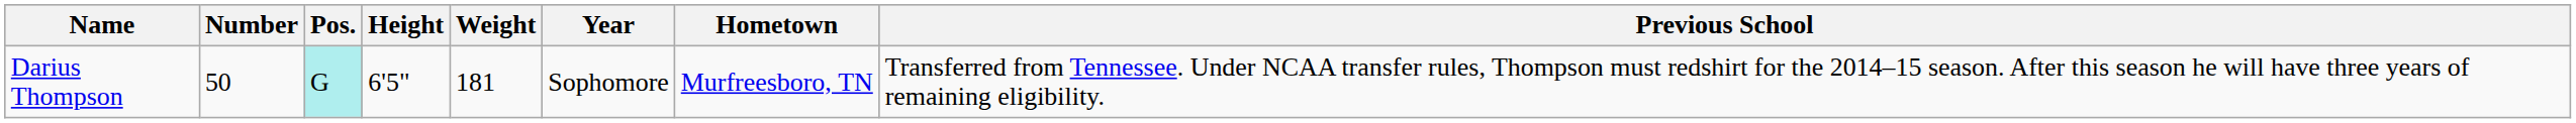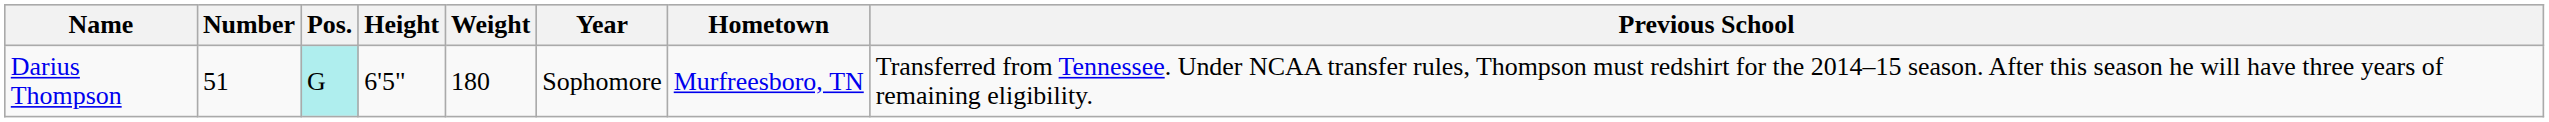 <table class="wikitable sortable" border="1">
 <tr>
 <th>Name</th>
 <th>Number</th>
 <th>Pos.</th>
 <th>Height</th>
 <th>Weight</th>
 <th>Year</th>
 <th>Hometown</th>
 <th class="unsortable">Previous School</th>
 </tr>
 <tr>
 <td sortname><a href='#'>Darius Thompson</a></td>
-<td>50</td>
+<td>51</td>
 <td style="background: paleturquoise;">G</td>
 <td>6'5"</td>
-<td>181</td>
+<td>180</td>
 <td>Sophomore</td>
 <td><a href='#'>Murfreesboro, TN</a></td>
 <td>Transferred from <a href='#'>Tennessee</a>. Under NCAA transfer rules, Thompson must redshirt for the 2014–15 season. After this season he will have three years of remaining eligibility.</td>
 </tr>
 </table>
